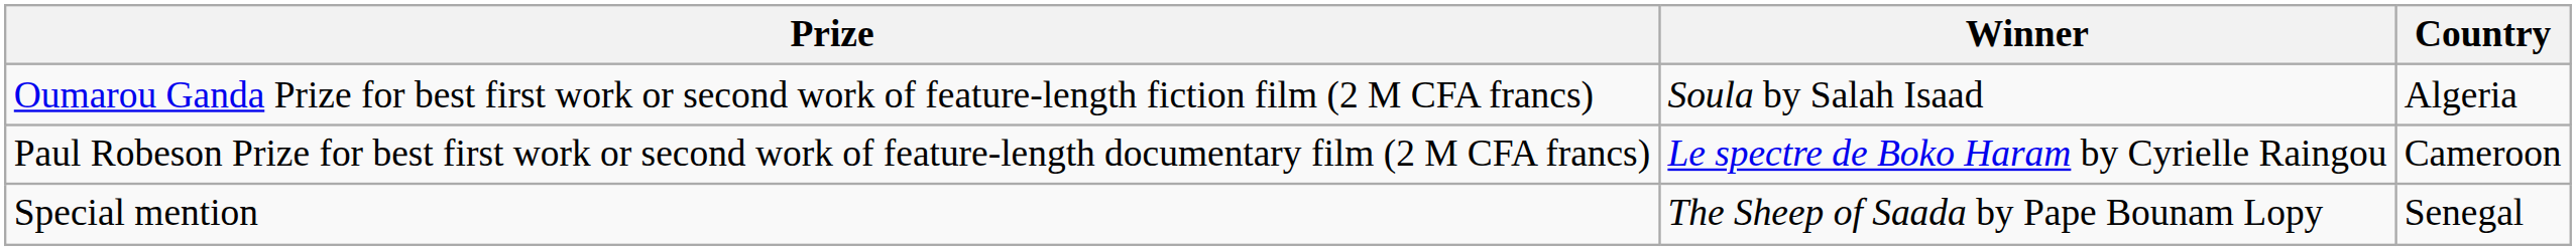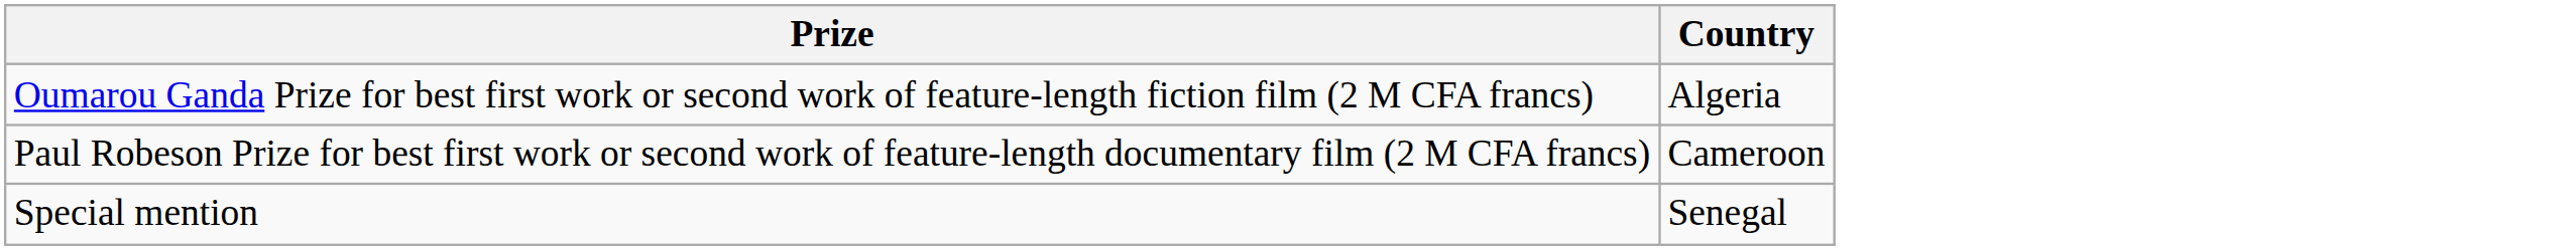 <table class="wikitable">
 <tr>
 <th>Prize</th>
-<th>Winner</th>
 <th>Country</th>
 </tr>
 <tr>
 <td><a href='#'>Oumarou Ganda</a> Prize for best first work or second work of feature-length fiction film (2 M CFA francs)</td>
-<td><em>Soula</em> by Salah Isaad</td>
 <td>Algeria</td>
 </tr>
 <tr>
 <td>Paul Robeson Prize for best first work or second work of feature-length documentary film (2 M CFA francs)</td>
-<td><em><a href='#'>Le spectre de Boko Haram</a></em> by Cyrielle Raingou</td>
 <td>Cameroon</td>
 </tr>
 <tr>
 <td>Special mention</td>
-<td><em>The Sheep of Saada</em> by Pape Bounam Lopy</td>
 <td>Senegal</td>
 </tr>
 </table>
